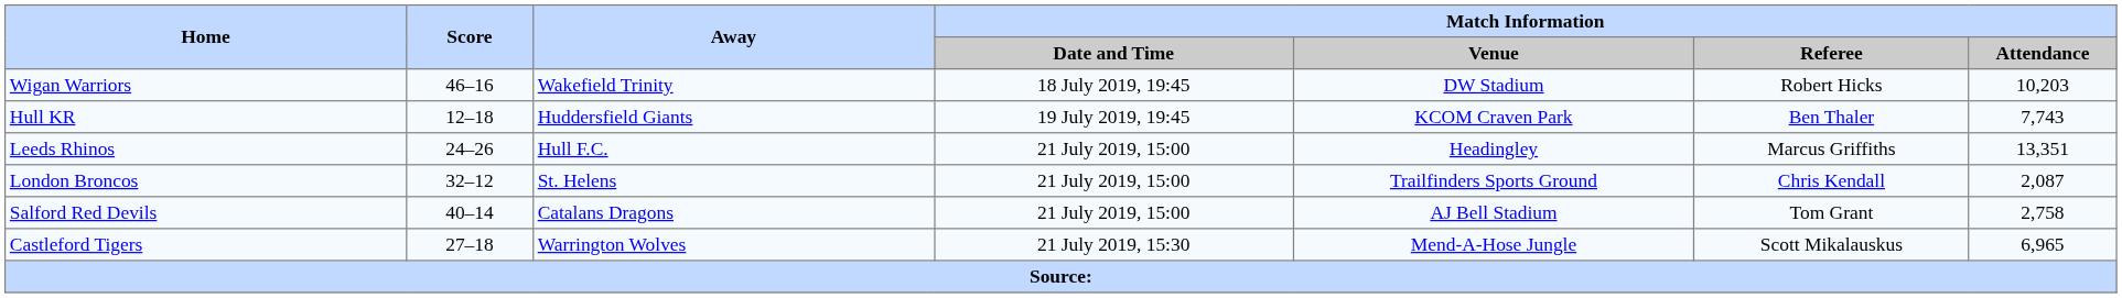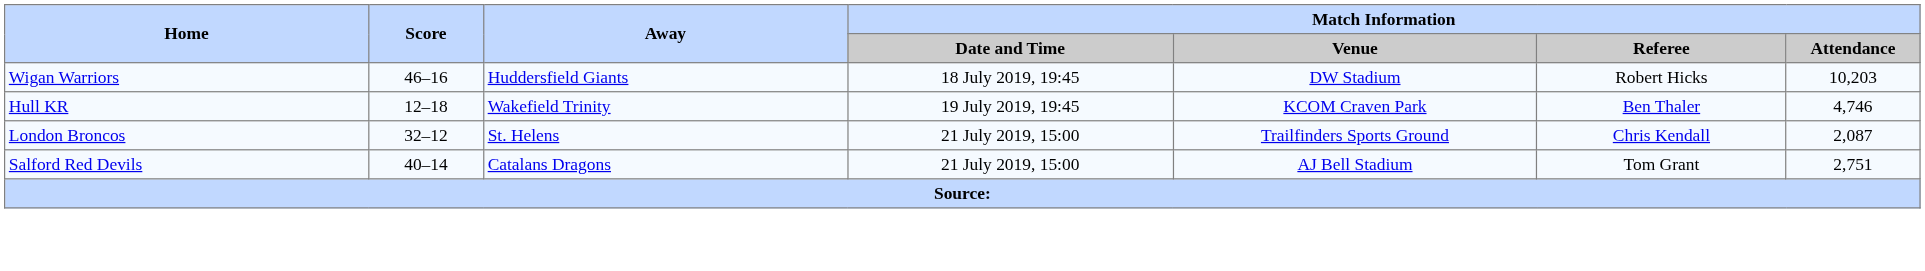 <table border="1" style="border-collapse:collapse; font-size:90%; text-align:center;" cellpadding="3" cellspacing="0" width="100%">
 <tr bgcolor="#C1D8FF">
 <th rowspan="2" width="19%">Home</th>
 <th rowspan="2" width="6%">Score</th>
 <th rowspan="2" width="19%">Away</th>
 <th colspan="4">Match Information</th>
 </tr>
 <tr bgcolor="#CCCCCC">
 <th width="17%">Date and Time</th>
 <th width="19%">Venue</th>
 <th width="13%">Referee</th>
 <th width="7%">Attendance</th>
 </tr>
 <tr bgcolor="#F5FAFF">
 <td align="left"> <a href='#'>Wigan Warriors</a></td>
 <td>46–16</td>
-<td align="left"> <a href='#'>Wakefield Trinity</a></td>
+<td align="left"> <a href='#'>Huddersfield Giants</a></td>
 <td>18 July 2019, 19:45</td>
 <td><a href='#'>DW Stadium</a></td>
 <td>Robert Hicks</td>
 <td>10,203</td>
 </tr>
 <tr bgcolor="#F5FAFF">
 <td align="left"> <a href='#'>Hull KR</a></td>
 <td>12–18</td>
-<td align="left"> <a href='#'>Huddersfield Giants</a></td>
+<td align="left"> <a href='#'>Wakefield Trinity</a></td>
 <td>19 July 2019, 19:45</td>
 <td><a href='#'>KCOM Craven Park</a></td>
 <td><a href='#'>Ben Thaler</a></td>
-<td>7,743</td>
-</tr>
-<tr bgcolor="#F5FAFF">
-<td align="left"> <a href='#'>Leeds Rhinos</a></td>
-<td>24–26</td>
-<td align="left"> <a href='#'>Hull F.C.</a></td>
-<td>21 July 2019, 15:00</td>
-<td><a href='#'>Headingley</a></td>
-<td>Marcus Griffiths</td>
-<td>13,351</td>
+<td>4,746</td>
 </tr>
 <tr bgcolor="#F5FAFF">
 <td align="left"> <a href='#'>London Broncos</a></td>
 <td>32–12</td>
 <td align="left"> <a href='#'>St. Helens</a></td>
 <td>21 July 2019, 15:00</td>
 <td><a href='#'>Trailfinders Sports Ground</a></td>
 <td><a href='#'>Chris Kendall</a></td>
 <td>2,087</td>
 </tr>
 <tr bgcolor="#F5FAFF">
 <td align="left"> <a href='#'>Salford Red Devils</a></td>
 <td>40–14</td>
 <td align="left"> <a href='#'>Catalans Dragons</a></td>
 <td>21 July 2019, 15:00</td>
 <td><a href='#'>AJ Bell Stadium</a></td>
 <td>Tom Grant</td>
-<td>2,758</td>
-</tr>
-<tr bgcolor="#F5FAFF">
-<td align="left"> <a href='#'>Castleford Tigers</a></td>
-<td>27–18</td>
-<td align="left"> <a href='#'>Warrington Wolves</a></td>
-<td>21 July 2019, 15:30</td>
-<td><a href='#'>Mend-A-Hose Jungle</a></td>
-<td>Scott Mikalauskus</td>
-<td>6,965</td>
+<td>2,751</td>
 </tr>
 <tr style="background:#c1d8ff;">
 <th colspan="7">Source:</th>
 </tr>
 </table>
